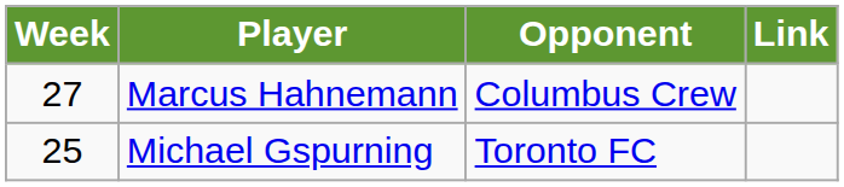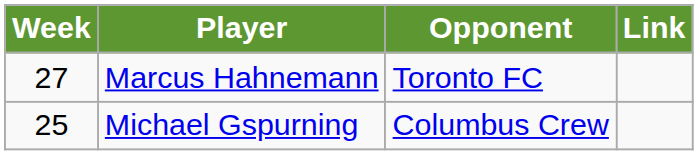 <table class=wikitable>
 <tr>
 <th style="background:#5d9731; color:white; text-align:center;">Week</th>
 <th style="background:#5d9731; color:white; text-align:center;">Player</th>
 <th style="background:#5d9731; color:white; text-align:center;">Opponent</th>
 <th style="background:#5d9731; color:white; text-align:center;">Link</th>
 </tr>
 <tr>
 <td align=center>27</td>
 <td> <a href='#'>Marcus Hahnemann</a></td>
-<td><a href='#'>Columbus Crew</a></td>
+<td><a href='#'>Toronto FC</a></td>
 <td></td>
 </tr>
 <tr>
 <td align=center>25</td>
 <td> <a href='#'>Michael Gspurning</a></td>
-<td><a href='#'>Toronto FC</a></td>
+<td><a href='#'>Columbus Crew</a></td>
 <td></td>
 </tr>
 </table>
